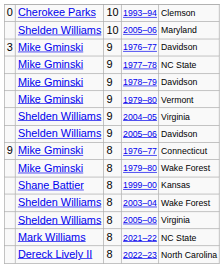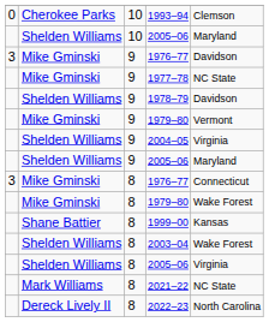 <table class="wikitable">
 <tr>
 </tr>
 <tr>
 <td>0</td>
 <td><a href='#'>Cherokee Parks</a></td>
 <td>10</td>
 <td style="font-size:80%;"><a href='#'>1993–94</a></td>
 <td style="font-size:80%;">Clemson</td>
 </tr>
 <tr>
 <td></td>
 <td><a href='#'>Shelden Williams</a></td>
 <td>10</td>
 <td style="font-size:80%;"><a href='#'>2005–06</a></td>
 <td style="font-size:80%;">Maryland</td>
 </tr>
 <tr>
 <td>3</td>
 <td><a href='#'>Mike Gminski</a></td>
 <td>9</td>
 <td style="font-size:80%;"><a href='#'>1976–77</a></td>
 <td style="font-size:80%;">Davidson</td>
 </tr>
 <tr>
 <td></td>
 <td><a href='#'>Mike Gminski</a></td>
 <td>9</td>
 <td style="font-size:80%;"><a href='#'>1977–78</a></td>
 <td style="font-size:80%;">NC State</td>
 </tr>
 <tr>
 <td></td>
-<td><a href='#'>Mike Gminski</a></td>
+<td><a href='#'>Shelden Williams</a></td>
 <td>9</td>
 <td style="font-size:80%;"><a href='#'>1978–79</a></td>
 <td style="font-size:80%;">Davidson</td>
 </tr>
 <tr>
 <td></td>
 <td><a href='#'>Mike Gminski</a></td>
 <td>9</td>
 <td style="font-size:80%;"><a href='#'>1979–80</a></td>
 <td style="font-size:80%;">Vermont</td>
 </tr>
 <tr>
 <td></td>
 <td><a href='#'>Shelden Williams</a></td>
 <td>9</td>
 <td style="font-size:80%;"><a href='#'>2004–05</a></td>
 <td style="font-size:80%;">Virginia</td>
 </tr>
 <tr>
 <td></td>
 <td><a href='#'>Shelden Williams</a></td>
 <td>9</td>
 <td style="font-size:80%;"><a href='#'>2005–06</a></td>
-<td style="font-size:80%;">Davidson</td>
+<td style="font-size:80%;">Maryland</td>
 </tr>
 <tr>
-<td>9</td>
+<td>3</td>
 <td><a href='#'>Mike Gminski</a></td>
 <td>8</td>
 <td style="font-size:80%;"><a href='#'>1976–77</a></td>
 <td style="font-size:80%;">Connecticut</td>
 </tr>
 <tr>
 <td></td>
 <td><a href='#'>Mike Gminski</a></td>
 <td>8</td>
 <td style="font-size:80%;"><a href='#'>1979–80</a></td>
 <td style="font-size:80%;">Wake Forest</td>
 </tr>
 <tr>
 <td></td>
 <td><a href='#'>Shane Battier</a></td>
 <td>8</td>
 <td style="font-size:80%;"><a href='#'>1999–00</a></td>
 <td style="font-size:80%;">Kansas</td>
 </tr>
 <tr>
 <td></td>
 <td><a href='#'>Shelden Williams</a></td>
 <td>8</td>
 <td style="font-size:80%;"><a href='#'>2003–04</a></td>
 <td style="font-size:80%;">Wake Forest</td>
 </tr>
 <tr>
 <td></td>
 <td><a href='#'>Shelden Williams</a></td>
 <td>8</td>
 <td style="font-size:80%;"><a href='#'>2005–06</a></td>
 <td style="font-size:80%;">Virginia</td>
 </tr>
 <tr>
 <td></td>
 <td><a href='#'>Mark Williams</a></td>
 <td>8</td>
 <td style="font-size:80%;"><a href='#'>2021–22</a></td>
 <td style="font-size:80%;">NC State</td>
 </tr>
 <tr>
 <td></td>
 <td><a href='#'>Dereck Lively II</a></td>
 <td>8</td>
 <td style="font-size:80%;"><a href='#'>2022–23</a></td>
 <td style="font-size:80%;">North Carolina</td>
 </tr>
 </table>
